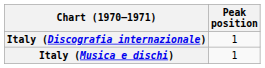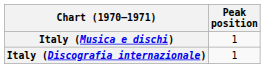 <table class="wikitable plainrowheaders" style="text-align:center">
 <tr>
 <th scope="col">Chart (1970–1971)</th>
 <th scope="col">Peak<br>position</th>
 </tr>
 <tr>
+<th scope="row">Italy (<em><a href='#'>Musica e dischi</a></em>)</th>
+<td style="text-align:center">1</td>
+</tr>
+<tr>
 <th scope="row">Italy (<em><a href='#'>Discografia internazionale</a></em>)</th>
 <td style="text-align:center">1</td>
 </tr>
-<tr>
-<th scope="row">Italy (<em><a href='#'>Musica e dischi</a></em>)</th>
-<td style="text-align:center">1</td>
-</tr>
 </table>
